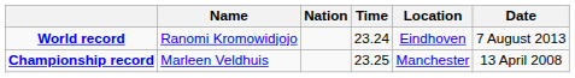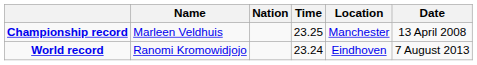 <table class=wikitable style=text-align:center>
 <tr>
 <th></th>
 <th>Name</th>
 <th>Nation</th>
 <th>Time</th>
 <th>Location</th>
 <th>Date</th>
 </tr>
 <tr>
+<td><strong><a href='#'>Championship record</a></strong></td>
+<td align=left><a href='#'>Marleen Veldhuis</a></td>
+<td align=left></td>
+<td align=left>23.25</td>
+<td><a href='#'>Manchester</a></td>
+<td>13 April 2008</td>
+</tr>
+<tr>
 <td><strong><a href='#'>World record</a></strong></td>
 <td align=left><a href='#'>Ranomi Kromowidjojo</a></td>
 <td align=left></td>
 <td align=left>23.24</td>
 <td><a href='#'>Eindhoven</a></td>
 <td>7 August 2013</td>
 </tr>
-<tr>
-<td><strong><a href='#'>Championship record</a></strong></td>
-<td align=left><a href='#'>Marleen Veldhuis</a></td>
-<td align=left></td>
-<td align=left>23.25</td>
-<td><a href='#'>Manchester</a></td>
-<td>13 April 2008</td>
-</tr>
 </table>
